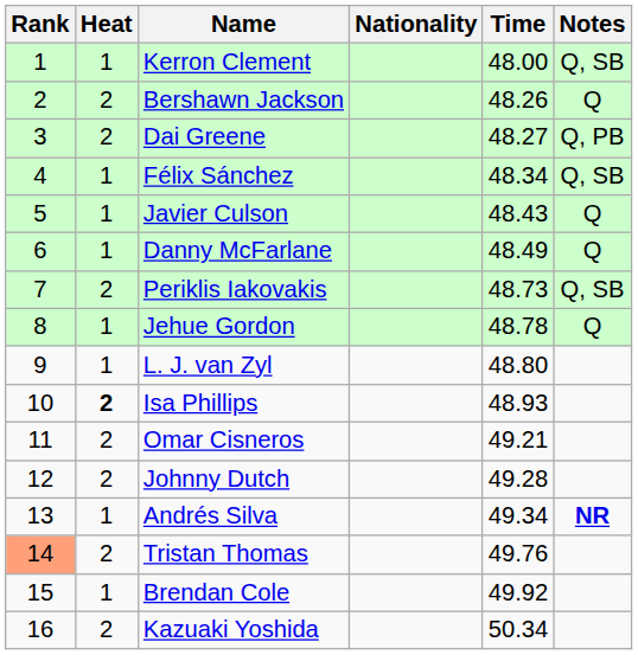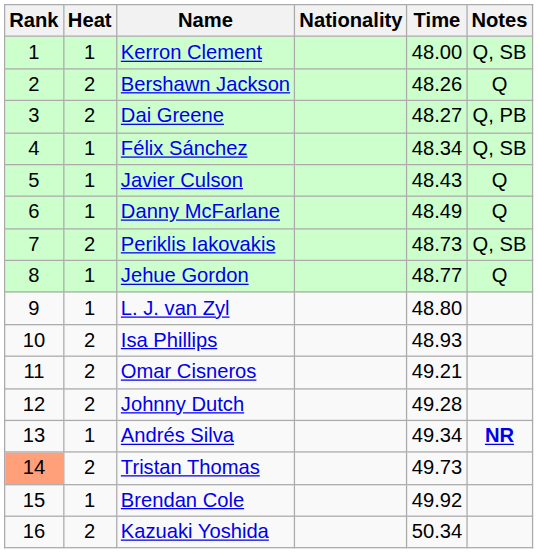 <table class="wikitable sortable" style="text-align:center">
 <tr>
 <th>Rank</th>
 <th>Heat</th>
 <th>Name</th>
 <th>Nationality</th>
 <th>Time</th>
 <th>Notes</th>
 </tr>
 <tr bgcolor=ccffcc>
 <td>1</td>
 <td>1</td>
 <td align=left><a href='#'>Kerron Clement</a></td>
 <td align=left></td>
 <td>48.00</td>
 <td>Q, SB</td>
 </tr>
 <tr bgcolor=ccffcc>
 <td>2</td>
 <td>2</td>
 <td align=left><a href='#'>Bershawn Jackson</a></td>
 <td align=left></td>
 <td>48.26</td>
 <td>Q</td>
 </tr>
 <tr bgcolor=ccffcc>
 <td>3</td>
 <td>2</td>
 <td align=left><a href='#'>Dai Greene</a></td>
 <td align=left></td>
 <td>48.27</td>
 <td>Q, PB</td>
 </tr>
 <tr bgcolor=ccffcc>
 <td>4</td>
 <td>1</td>
 <td align=left><a href='#'>Félix Sánchez</a></td>
 <td align=left></td>
 <td>48.34</td>
 <td>Q, SB</td>
 </tr>
 <tr bgcolor=ccffcc>
 <td>5</td>
 <td>1</td>
 <td align=left><a href='#'>Javier Culson</a></td>
 <td align=left></td>
 <td>48.43</td>
 <td>Q</td>
 </tr>
 <tr bgcolor=ccffcc>
 <td>6</td>
 <td>1</td>
 <td align=left><a href='#'>Danny McFarlane</a></td>
 <td align=left></td>
 <td>48.49</td>
 <td>Q</td>
 </tr>
 <tr bgcolor=ccffcc>
 <td>7</td>
 <td>2</td>
 <td align=left><a href='#'>Periklis Iakovakis</a></td>
 <td align=left></td>
 <td>48.73</td>
 <td>Q, SB</td>
 </tr>
 <tr bgcolor=ccffcc>
 <td>8</td>
 <td>1</td>
 <td align=left><a href='#'>Jehue Gordon</a></td>
 <td align=left></td>
-<td>48.78</td>
+<td>48.77</td>
 <td>Q</td>
 </tr>
 <tr>
 <td>9</td>
 <td>1</td>
 <td align=left><a href='#'>L. J. van Zyl</a></td>
 <td align=left></td>
 <td>48.80</td>
 <td></td>
 </tr>
 <tr>
 <td>10</td>
-<td><strong>2</strong></td>
+<td>2</td>
 <td align=left><a href='#'>Isa Phillips</a></td>
 <td align=left></td>
 <td>48.93</td>
 <td></td>
 </tr>
 <tr>
 <td>11</td>
 <td>2</td>
 <td align=left><a href='#'>Omar Cisneros</a></td>
 <td align=left></td>
 <td>49.21</td>
 <td></td>
 </tr>
 <tr>
 <td>12</td>
 <td>2</td>
 <td align=left><a href='#'>Johnny Dutch</a></td>
 <td align=left></td>
 <td>49.28</td>
 <td></td>
 </tr>
 <tr>
 <td>13</td>
 <td>1</td>
 <td align=left><a href='#'>Andrés Silva</a></td>
 <td align=left></td>
 <td>49.34</td>
 <td><strong><a href='#'>NR</a></strong></td>
 </tr>
 <tr>
 <td style="background: lightsalmon;">14</td>
 <td>2</td>
 <td align=left><a href='#'>Tristan Thomas</a></td>
 <td align=left></td>
-<td>49.76</td>
+<td>49.73</td>
 <td></td>
 </tr>
 <tr>
 <td>15</td>
 <td>1</td>
 <td align=left><a href='#'>Brendan Cole</a></td>
 <td align=left></td>
 <td>49.92</td>
 <td></td>
 </tr>
 <tr>
 <td>16</td>
 <td>2</td>
 <td align=left><a href='#'>Kazuaki Yoshida</a></td>
 <td align=left></td>
 <td>50.34</td>
 <td></td>
 </tr>
 </table>
